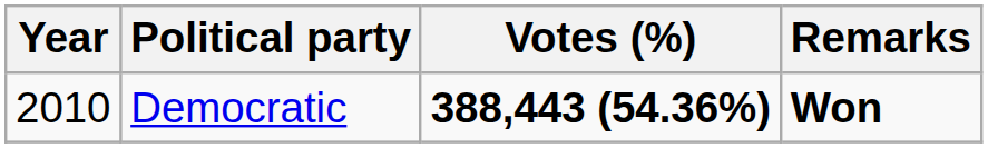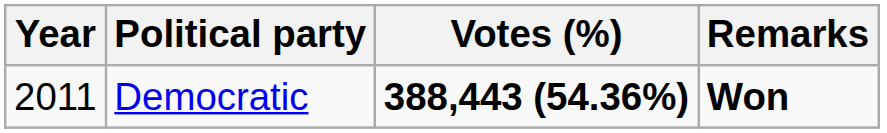 <table class="wikitable">
 <tr>
 <th>Year</th>
 <th>Political party</th>
 <th>Votes (%)</th>
 <th>Remarks</th>
 </tr>
 <tr>
-<td>2010</td>
+<td>2011</td>
 <td><a href='#'>Democratic</a></td>
 <td><strong>388,443 (54.36%)</strong></td>
 <td><strong>Won</strong></td>
 </tr>
 </table>
